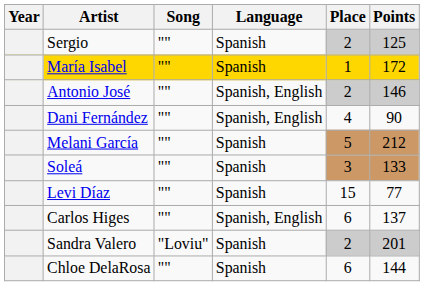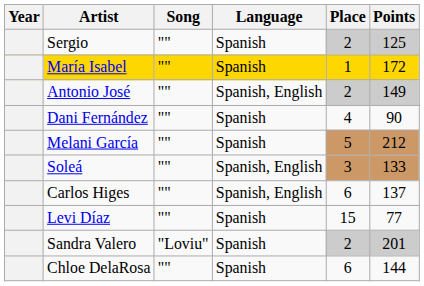 <table class="wikitable sortable plainrowheaders">
 <tr>
 <th scope="col">Year</th>
 <th scope="col">Artist</th>
 <th scope="col">Song</th>
 <th scope="col">Language</th>
 <th scope="col" data-sort-type="number">Place</th>
 <th scope="col" data-sort-type="number">Points</th>
 </tr>
 <tr>
 <th scope="row" style="text-align:center;"></th>
 <td>Sergio</td>
 <td>""</td>
 <td>Spanish</td>
 <td style="text-align:center; background-color:#CCC;">2</td>
 <td style="text-align:center; background-color:#CCC;">125</td>
 </tr>
 <tr style="background-color:#FFD700;">
 <th scope="row" style="text-align:center;"></th>
 <td><a href='#'>María Isabel</a></td>
 <td>""</td>
 <td>Spanish</td>
 <td style="text-align:center;">1</td>
 <td style="text-align:center;">172</td>
 </tr>
 <tr>
 <th scope="row" style="text-align:center;"></th>
 <td><a href='#'>Antonio José</a></td>
 <td>""</td>
 <td>Spanish, English</td>
 <td style="text-align:center; background-color:#CCC;">2</td>
-<td style="text-align:center; background-color:#CCC;">146</td>
+<td style="text-align:center; background-color:#CCC;">149</td>
 </tr>
 <tr>
 <th scope="row" style="text-align:center;"></th>
 <td><a href='#'>Dani Fernández</a></td>
 <td>""</td>
-<td>Spanish, English</td>
+<td>Spanish</td>
 <td style="text-align:center;">4</td>
 <td style="text-align:center;">90</td>
 </tr>
 <tr>
 <th scope="row" style="text-align:center;"></th>
 <td><a href='#'>Melani García</a></td>
 <td>""</td>
 <td>Spanish</td>
 <td style="text-align:center; background-color:#C96;">5</td>
 <td style="text-align:center; background-color:#C96;">212</td>
 </tr>
 <tr>
 <th scope="row" style="text-align:center;"></th>
 <td><a href='#'>Soleá</a></td>
 <td>""</td>
-<td>Spanish</td>
+<td>Spanish, English</td>
 <td style="text-align:center; background-color:#C96;">3</td>
 <td style="text-align:center; background-color:#C96;">133</td>
+</tr>
+<tr>
+<th scope="row" style="text-align:center;"></th>
+<td>Carlos Higes</td>
+<td>""</td>
+<td>Spanish, English</td>
+<td style="text-align:center;">6</td>
+<td style="text-align:center;">137</td>
 </tr>
 <tr>
 <th scope="row" style="text-align:center;"></th>
 <td><a href='#'>Levi Díaz</a></td>
 <td>""</td>
 <td>Spanish</td>
 <td style="text-align:center;">15</td>
 <td style="text-align:center;">77</td>
-</tr>
-<tr>
-<th scope="row" style="text-align:center;"></th>
-<td>Carlos Higes</td>
-<td>""</td>
-<td>Spanish, English</td>
-<td style="text-align:center;">6</td>
-<td style="text-align:center;">137</td>
 </tr>
 <tr>
 <th scope="row" style="text-align:center;"></th>
 <td>Sandra Valero</td>
 <td>"Loviu"</td>
 <td>Spanish</td>
 <td style="text-align:center; background-color:#CCC;">2</td>
 <td style="text-align:center; background-color:#CCC;">201</td>
 </tr>
 <tr>
 <th scope="row" style="text-align:center;"></th>
 <td>Chloe DelaRosa</td>
 <td>""</td>
 <td>Spanish</td>
 <td style="text-align:center;">6</td>
 <td style="text-align:center;">144</td>
 </tr>
 </table>
